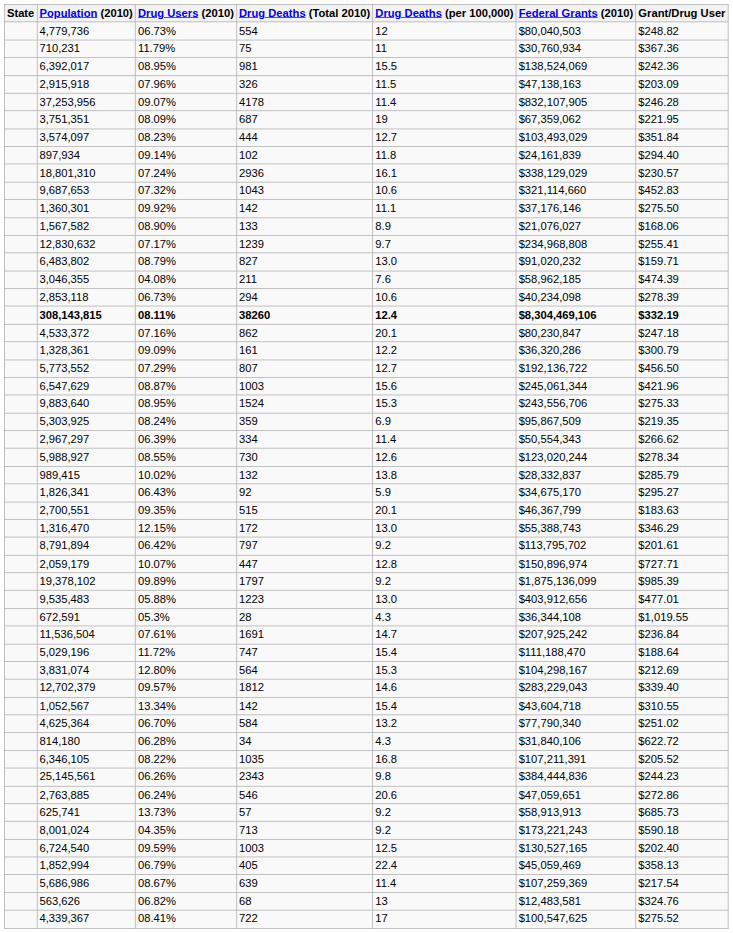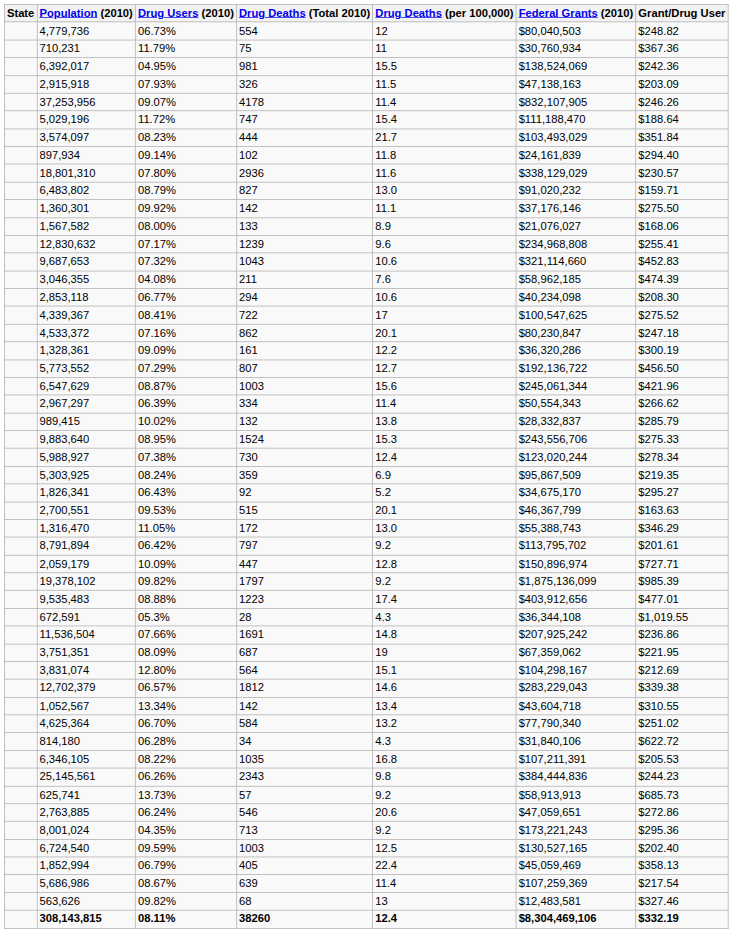 <table class="wikitable sortable">
 <tr>
 <th>State</th>
 <th><a href='#'>Population</a> (2010)</th>
 <th><a href='#'>Drug Users</a> (2010)</th>
 <th><a href='#'>Drug Deaths</a> (Total 2010)</th>
 <th><a href='#'>Drug Deaths</a> (per 100,000)</th>
 <th><a href='#'>Federal Grants</a> (2010)</th>
 <th>Grant/Drug User</th>
 </tr>
 <tr>
 <td></td>
 <td>4,779,736</td>
 <td>06.73%</td>
 <td>554</td>
 <td>12</td>
 <td>$80,040,503</td>
 <td>$248.82</td>
 </tr>
 <tr>
 <td></td>
 <td>710,231</td>
 <td>11.79%</td>
 <td>75</td>
 <td>11</td>
 <td>$30,760,934</td>
 <td>$367.36</td>
 </tr>
 <tr>
 <td></td>
 <td>6,392,017</td>
-<td>08.95%</td>
+<td>04.95%</td>
 <td>981</td>
 <td>15.5</td>
 <td>$138,524,069</td>
 <td>$242.36</td>
 </tr>
 <tr>
 <td></td>
 <td>2,915,918</td>
-<td>07.96%</td>
+<td>07.93%</td>
 <td>326</td>
 <td>11.5</td>
 <td>$47,138,163</td>
 <td>$203.09</td>
 </tr>
 <tr>
 <td></td>
 <td>37,253,956</td>
 <td>09.07%</td>
 <td>4178</td>
 <td>11.4</td>
 <td>$832,107,905</td>
-<td>$246.28</td>
+<td>$246.26</td>
 </tr>
 <tr>
 <td></td>
-<td>3,751,351</td>
-<td>08.09%</td>
-<td>687</td>
-<td>19</td>
-<td>$67,359,062</td>
-<td>$221.95</td>
+<td>5,029,196</td>
+<td>11.72%</td>
+<td>747</td>
+<td>15.4</td>
+<td>$111,188,470</td>
+<td>$188.64</td>
 </tr>
 <tr>
 <td></td>
 <td>3,574,097</td>
 <td>08.23%</td>
 <td>444</td>
-<td>12.7</td>
+<td>21.7</td>
 <td>$103,493,029</td>
 <td>$351.84</td>
 </tr>
 <tr>
 <td></td>
 <td>897,934</td>
 <td>09.14%</td>
 <td>102</td>
 <td>11.8</td>
 <td>$24,161,839</td>
 <td>$294.40</td>
 </tr>
 <tr>
 <td></td>
 <td>18,801,310</td>
-<td>07.24%</td>
+<td>07.80%</td>
 <td>2936</td>
-<td>16.1</td>
+<td>11.6</td>
 <td>$338,129,029</td>
 <td>$230.57</td>
 </tr>
 <tr>
 <td></td>
-<td>9,687,653</td>
-<td>07.32%</td>
-<td>1043</td>
-<td>10.6</td>
-<td>$321,114,660</td>
-<td>$452.83</td>
+<td>6,483,802</td>
+<td>08.79%</td>
+<td>827</td>
+<td>13.0</td>
+<td>$91,020,232</td>
+<td>$159.71</td>
 </tr>
 <tr>
 <td></td>
 <td>1,360,301</td>
 <td>09.92%</td>
 <td>142</td>
 <td>11.1</td>
 <td>$37,176,146</td>
 <td>$275.50</td>
 </tr>
 <tr>
 <td></td>
 <td>1,567,582</td>
-<td>08.90%</td>
+<td>08.00%</td>
 <td>133</td>
 <td>8.9</td>
 <td>$21,076,027</td>
 <td>$168.06</td>
 </tr>
 <tr>
 <td></td>
 <td>12,830,632</td>
 <td>07.17%</td>
 <td>1239</td>
-<td>9.7</td>
+<td>9.6</td>
 <td>$234,968,808</td>
 <td>$255.41</td>
 </tr>
 <tr>
 <td></td>
-<td>6,483,802</td>
-<td>08.79%</td>
-<td>827</td>
-<td>13.0</td>
-<td>$91,020,232</td>
-<td>$159.71</td>
+<td>9,687,653</td>
+<td>07.32%</td>
+<td>1043</td>
+<td>10.6</td>
+<td>$321,114,660</td>
+<td>$452.83</td>
 </tr>
 <tr>
 <td></td>
 <td>3,046,355</td>
 <td>04.08%</td>
 <td>211</td>
 <td>7.6</td>
 <td>$58,962,185</td>
 <td>$474.39</td>
 </tr>
 <tr>
 <td></td>
 <td>2,853,118</td>
-<td>06.73%</td>
+<td>06.77%</td>
 <td>294</td>
 <td>10.6</td>
 <td>$40,234,098</td>
-<td>$278.39</td>
+<td>$208.30</td>
 </tr>
 <tr>
-<td><strong></strong></td>
-<td><strong>308,143,815</strong></td>
-<td><strong>08.11%</strong></td>
-<td><strong>38260</strong></td>
-<td><strong>12.4</strong></td>
-<td><strong>$8,304,469,106</strong></td>
-<td><strong>$332.19</strong></td>
+<td></td>
+<td>4,339,367</td>
+<td>08.41%</td>
+<td>722</td>
+<td>17</td>
+<td>$100,547,625</td>
+<td>$275.52</td>
 </tr>
 <tr>
 <td></td>
 <td>4,533,372</td>
 <td>07.16%</td>
 <td>862</td>
 <td>20.1</td>
 <td>$80,230,847</td>
 <td>$247.18</td>
 </tr>
 <tr>
 <td></td>
 <td>1,328,361</td>
 <td>09.09%</td>
 <td>161</td>
 <td>12.2</td>
 <td>$36,320,286</td>
-<td>$300.79</td>
+<td>$300.19</td>
 </tr>
 <tr>
 <td></td>
 <td>5,773,552</td>
 <td>07.29%</td>
 <td>807</td>
 <td>12.7</td>
 <td>$192,136,722</td>
 <td>$456.50</td>
 </tr>
 <tr>
 <td></td>
 <td>6,547,629</td>
 <td>08.87%</td>
 <td>1003</td>
 <td>15.6</td>
 <td>$245,061,344</td>
 <td>$421.96</td>
 </tr>
 <tr>
 <td></td>
+<td>2,967,297</td>
+<td>06.39%</td>
+<td>334</td>
+<td>11.4</td>
+<td>$50,554,343</td>
+<td>$266.62</td>
+</tr>
+<tr>
+<td></td>
+<td>989,415</td>
+<td>10.02%</td>
+<td>132</td>
+<td>13.8</td>
+<td>$28,332,837</td>
+<td>$285.79</td>
+</tr>
+<tr>
+<td></td>
 <td>9,883,640</td>
 <td>08.95%</td>
 <td>1524</td>
 <td>15.3</td>
 <td>$243,556,706</td>
 <td>$275.33</td>
+</tr>
+<tr>
+<td></td>
+<td>5,988,927</td>
+<td>07.38%</td>
+<td>730</td>
+<td>12.4</td>
+<td>$123,020,244</td>
+<td>$278.34</td>
 </tr>
 <tr>
 <td></td>
 <td>5,303,925</td>
 <td>08.24%</td>
 <td>359</td>
 <td>6.9</td>
 <td>$95,867,509</td>
 <td>$219.35</td>
 </tr>
 <tr>
 <td></td>
-<td>2,967,297</td>
-<td>06.39%</td>
-<td>334</td>
-<td>11.4</td>
-<td>$50,554,343</td>
-<td>$266.62</td>
-</tr>
-<tr>
-<td></td>
-<td>5,988,927</td>
-<td>08.55%</td>
-<td>730</td>
-<td>12.6</td>
-<td>$123,020,244</td>
-<td>$278.34</td>
-</tr>
-<tr>
-<td></td>
-<td>989,415</td>
-<td>10.02%</td>
-<td>132</td>
-<td>13.8</td>
-<td>$28,332,837</td>
-<td>$285.79</td>
-</tr>
-<tr>
-<td></td>
 <td>1,826,341</td>
 <td>06.43%</td>
 <td>92</td>
-<td>5.9</td>
+<td>5.2</td>
 <td>$34,675,170</td>
 <td>$295.27</td>
 </tr>
 <tr>
 <td></td>
 <td>2,700,551</td>
-<td>09.35%</td>
+<td>09.53%</td>
 <td>515</td>
 <td>20.1</td>
 <td>$46,367,799</td>
-<td>$183.63</td>
+<td>$163.63</td>
 </tr>
 <tr>
 <td></td>
 <td>1,316,470</td>
-<td>12.15%</td>
+<td>11.05%</td>
 <td>172</td>
 <td>13.0</td>
 <td>$55,388,743</td>
 <td>$346.29</td>
 </tr>
 <tr>
 <td></td>
 <td>8,791,894</td>
 <td>06.42%</td>
 <td>797</td>
 <td>9.2</td>
 <td>$113,795,702</td>
 <td>$201.61</td>
 </tr>
 <tr>
 <td></td>
 <td>2,059,179</td>
-<td>10.07%</td>
+<td>10.09%</td>
 <td>447</td>
 <td>12.8</td>
 <td>$150,896,974</td>
 <td>$727.71</td>
 </tr>
 <tr>
 <td></td>
 <td>19,378,102</td>
-<td>09.89%</td>
+<td>09.82%</td>
 <td>1797</td>
 <td>9.2</td>
 <td>$1,875,136,099</td>
 <td>$985.39</td>
 </tr>
 <tr>
 <td></td>
 <td>9,535,483</td>
-<td>05.88%</td>
+<td>08.88%</td>
 <td>1223</td>
-<td>13.0</td>
+<td>17.4</td>
 <td>$403,912,656</td>
 <td>$477.01</td>
 </tr>
 <tr>
 <td></td>
 <td>672,591</td>
 <td>05.3%</td>
 <td>28</td>
 <td>4.3</td>
 <td>$36,344,108</td>
 <td>$1,019.55</td>
 </tr>
 <tr>
 <td></td>
 <td>11,536,504</td>
-<td>07.61%</td>
+<td>07.66%</td>
 <td>1691</td>
-<td>14.7</td>
+<td>14.8</td>
 <td>$207,925,242</td>
-<td>$236.84</td>
+<td>$236.86</td>
 </tr>
 <tr>
 <td></td>
-<td>5,029,196</td>
-<td>11.72%</td>
-<td>747</td>
-<td>15.4</td>
-<td>$111,188,470</td>
-<td>$188.64</td>
+<td>3,751,351</td>
+<td>08.09%</td>
+<td>687</td>
+<td>19</td>
+<td>$67,359,062</td>
+<td>$221.95</td>
 </tr>
 <tr>
 <td></td>
 <td>3,831,074</td>
 <td>12.80%</td>
 <td>564</td>
-<td>15.3</td>
+<td>15.1</td>
 <td>$104,298,167</td>
 <td>$212.69</td>
 </tr>
 <tr>
 <td></td>
 <td>12,702,379</td>
-<td>09.57%</td>
+<td>06.57%</td>
 <td>1812</td>
 <td>14.6</td>
 <td>$283,229,043</td>
-<td>$339.40</td>
+<td>$339.38</td>
 </tr>
 <tr>
 <td></td>
 <td>1,052,567</td>
 <td>13.34%</td>
 <td>142</td>
-<td>15.4</td>
+<td>13.4</td>
 <td>$43,604,718</td>
 <td>$310.55</td>
 </tr>
 <tr>
 <td></td>
 <td>4,625,364</td>
 <td>06.70%</td>
 <td>584</td>
 <td>13.2</td>
 <td>$77,790,340</td>
 <td>$251.02</td>
 </tr>
 <tr>
 <td></td>
 <td>814,180</td>
 <td>06.28%</td>
 <td>34</td>
 <td>4.3</td>
 <td>$31,840,106</td>
 <td>$622.72</td>
 </tr>
 <tr>
 <td></td>
 <td>6,346,105</td>
 <td>08.22%</td>
 <td>1035</td>
 <td>16.8</td>
 <td>$107,211,391</td>
-<td>$205.52</td>
+<td>$205.53</td>
 </tr>
 <tr>
 <td></td>
 <td>25,145,561</td>
 <td>06.26%</td>
 <td>2343</td>
 <td>9.8</td>
 <td>$384,444,836</td>
 <td>$244.23</td>
 </tr>
 <tr>
 <td></td>
+<td>625,741</td>
+<td>13.73%</td>
+<td>57</td>
+<td>9.2</td>
+<td>$58,913,913</td>
+<td>$685.73</td>
+</tr>
+<tr>
+<td></td>
 <td>2,763,885</td>
 <td>06.24%</td>
 <td>546</td>
 <td>20.6</td>
 <td>$47,059,651</td>
 <td>$272.86</td>
 </tr>
 <tr>
 <td></td>
-<td>625,741</td>
-<td>13.73%</td>
-<td>57</td>
-<td>9.2</td>
-<td>$58,913,913</td>
-<td>$685.73</td>
-</tr>
-<tr>
-<td></td>
 <td>8,001,024</td>
 <td>04.35%</td>
 <td>713</td>
 <td>9.2</td>
 <td>$173,221,243</td>
-<td>$590.18</td>
+<td>$295.36</td>
 </tr>
 <tr>
 <td></td>
 <td>6,724,540</td>
 <td>09.59%</td>
 <td>1003</td>
 <td>12.5</td>
 <td>$130,527,165</td>
 <td>$202.40</td>
 </tr>
 <tr>
 <td></td>
 <td>1,852,994</td>
 <td>06.79%</td>
 <td>405</td>
 <td>22.4</td>
 <td>$45,059,469</td>
 <td>$358.13</td>
 </tr>
 <tr>
 <td></td>
 <td>5,686,986</td>
 <td>08.67%</td>
 <td>639</td>
 <td>11.4</td>
 <td>$107,259,369</td>
 <td>$217.54</td>
 </tr>
 <tr>
 <td></td>
 <td>563,626</td>
-<td>06.82%</td>
+<td>09.82%</td>
 <td>68</td>
 <td>13</td>
 <td>$12,483,581</td>
-<td>$324.76</td>
+<td>$327.46</td>
 </tr>
 <tr>
-<td></td>
-<td>4,339,367</td>
-<td>08.41%</td>
-<td>722</td>
-<td>17</td>
-<td>$100,547,625</td>
-<td>$275.52</td>
+<td><strong></strong></td>
+<td><strong>308,143,815</strong></td>
+<td><strong>08.11%</strong></td>
+<td><strong>38260</strong></td>
+<td><strong>12.4</strong></td>
+<td><strong>$8,304,469,106</strong></td>
+<td><strong>$332.19</strong></td>
 </tr>
 </table>
